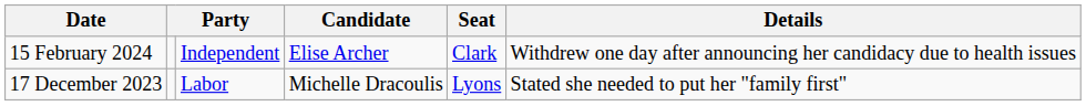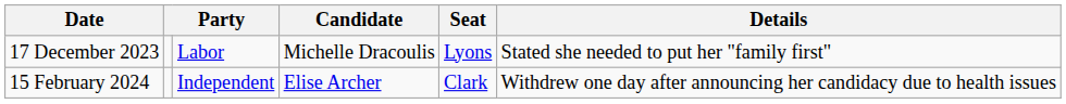 <table class=wikitable>
 <tr>
 <th>Date</th>
 <th colspan=2>Party</th>
 <th>Candidate</th>
 <th>Seat</th>
 <th>Details</th>
 </tr>
 <tr>
+<td>17 December 2023</td>
+<td></td>
+<td><a href='#'>Labor</a></td>
+<td>Michelle Dracoulis</td>
+<td><a href='#'>Lyons</a></td>
+<td>Stated she needed to put her "family first"</td>
+</tr>
+<tr>
 <td>15 February 2024</td>
 <td></td>
 <td><a href='#'>Independent</a></td>
 <td><a href='#'>Elise Archer</a></td>
 <td><a href='#'>Clark</a></td>
 <td>Withdrew one day after announcing her candidacy due to health issues</td>
 </tr>
-<tr>
-<td>17 December 2023</td>
-<td></td>
-<td><a href='#'>Labor</a></td>
-<td>Michelle Dracoulis</td>
-<td><a href='#'>Lyons</a></td>
-<td>Stated she needed to put her "family first"</td>
-</tr>
 </table>
